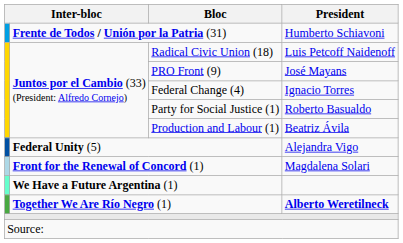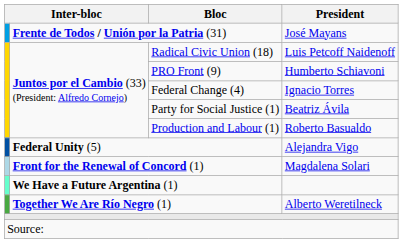 <table class="wikitable">
 <tr>
 <th colspan="2">Inter-bloc</th>
 <th>Bloc</th>
 <th>President</th>
 </tr>
 <tr>
 <td style="background-color: #009fe3"></td>
 <td colspan="2"><strong><a href='#'>Frente de Todos</a> / <a href='#'>Unión por la Patria</a></strong> (31)</td>
-<td><a href='#'>Humberto Schiavoni</a></td>
+<td><a href='#'>José Mayans</a></td>
 </tr>
 <tr>
 <td rowspan="5" style="background-color: #FFD700"></td>
 <td rowspan="5"><strong><a href='#'>Juntos por el Cambio</a></strong> (33)<br><small>(President: <a href='#'>Alfredo Cornejo</a>)</small></td>
 <td><a href='#'>Radical Civic Union</a> (18)</td>
 <td><a href='#'>Luis Petcoff Naidenoff</a></td>
 </tr>
 <tr>
 <td><a href='#'>PRO Front</a> (9)</td>
-<td><a href='#'>José Mayans</a></td>
+<td><a href='#'>Humberto Schiavoni</a></td>
 </tr>
 <tr>
 <td>Federal Change (4)</td>
 <td><a href='#'>Ignacio Torres</a></td>
 </tr>
 <tr>
 <td>Party for Social Justice (1)</td>
-<td><a href='#'>Roberto Basualdo</a></td>
+<td><a href='#'>Beatriz Ávila</a></td>
 </tr>
 <tr>
 <td><a href='#'>Production and Labour</a> (1)</td>
-<td><a href='#'>Beatriz Ávila</a></td>
+<td><a href='#'>Roberto Basualdo</a></td>
 </tr>
 <tr>
 <td rowspan="1" style="background-color: #0050A3"></td>
 <td colspan="2"><strong>Federal Unity</strong> (5)</td>
 <td><a href='#'>Alejandra Vigo</a></td>
 </tr>
 <tr>
 <td style="background-color: #add8e6"></td>
 <td colspan="2"><strong><a href='#'>Front for the Renewal of Concord</a></strong> (1)</td>
 <td><a href='#'>Magdalena Solari</a></td>
 </tr>
 <tr>
 <td style="background-color: #66ffcc"></td>
 <td colspan="2"><strong>We Have a Future Argentina</strong> (1)</td>
 <td></td>
 </tr>
 <tr>
 <td rowspan="1" style="background-color: #49a942"></td>
 <td colspan="2"><strong><a href='#'>Together We Are Río Negro</a></strong> (1)</td>
-<td><strong><a href='#'>Alberto Weretilneck</a></strong></td>
+<td><a href='#'>Alberto Weretilneck</a></td>
 </tr>
 <tr>
 <td colspan="4" bgcolor="#E9E9E9"></td>
 </tr>
 <tr>
 <td colspan="4">Source:  </td>
 </tr>
 </table>
